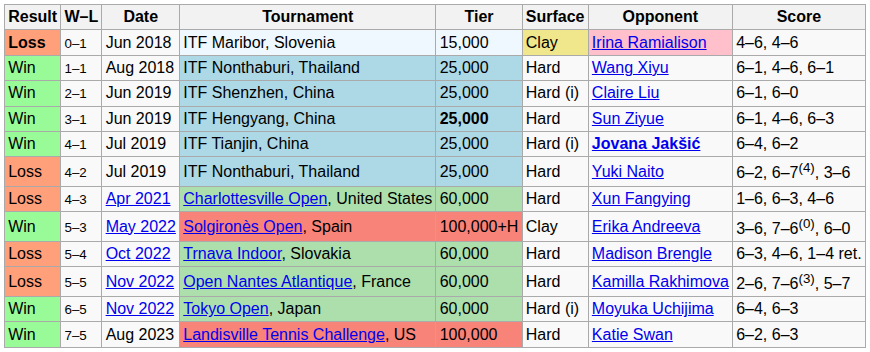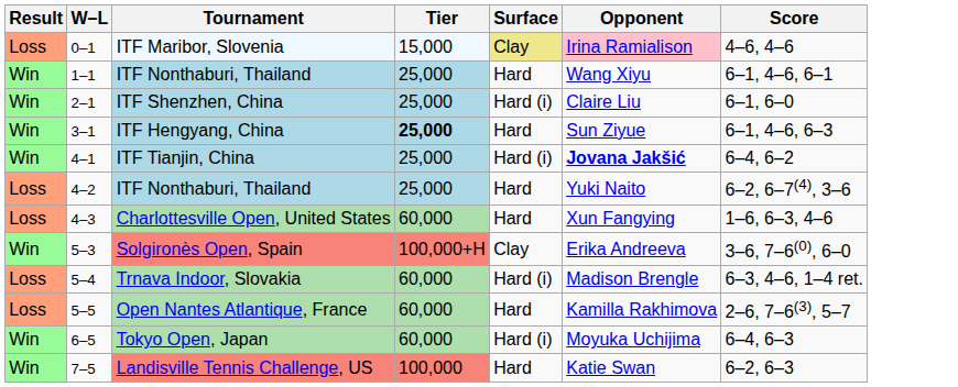 <table class="sortable wikitable">
 <tr>
 <th>Result</th>
 <th class=unsortable>W–L</th>
-<th>Date</th>
 <th>Tournament</th>
 <th>Tier</th>
 <th>Surface</th>
 <th>Opponent</th>
 <th class=unsortable>Score</th>
 </tr>
 <tr>
-<td bgcolor=ffa07a><strong>Loss</strong></td>
+<td bgcolor=ffa07a>Loss</td>
 <td><small>0–1</small></td>
-<td>Jun 2018</td>
 <td bgcolor=#f0f8ff>ITF Maribor, Slovenia</td>
 <td bgcolor=#f0f8ff>15,000</td>
 <td style="background: khaki;">Clay</td>
 <td style="background: pink;"> <a href='#'>Irina Ramialison</a></td>
 <td>4–6, 4–6</td>
 </tr>
 <tr>
 <td bgcolor=98fb98>Win</td>
 <td><small>1–1</small></td>
-<td>Aug 2018</td>
 <td bgcolor=lightblue>ITF Nonthaburi, Thailand</td>
 <td bgcolor=lightblue>25,000</td>
 <td>Hard</td>
 <td> <a href='#'>Wang Xiyu</a></td>
 <td>6–1, 4–6, 6–1</td>
 </tr>
 <tr>
 <td bgcolor=98fb98>Win</td>
 <td><small>2–1</small></td>
-<td>Jun 2019</td>
 <td bgcolor=lightblue>ITF Shenzhen, China</td>
 <td bgcolor=lightblue>25,000</td>
 <td>Hard (i)</td>
 <td> <a href='#'>Claire Liu</a></td>
 <td>6–1, 6–0</td>
 </tr>
 <tr>
 <td bgcolor=98fb98>Win</td>
 <td><small>3–1</small></td>
-<td>Jun 2019</td>
 <td bgcolor=lightblue>ITF Hengyang, China</td>
 <td bgcolor=lightblue><strong>25,000</strong></td>
 <td>Hard</td>
 <td> <a href='#'>Sun Ziyue</a></td>
 <td>6–1, 4–6, 6–3</td>
 </tr>
 <tr>
 <td bgcolor=98fb98>Win</td>
 <td><small>4–1</small></td>
-<td>Jul 2019</td>
 <td bgcolor=lightblue>ITF Tianjin, China</td>
 <td bgcolor=lightblue>25,000</td>
 <td>Hard (i)</td>
 <td><strong> <a href='#'>Jovana Jakšić</a></strong></td>
 <td>6–4, 6–2</td>
 </tr>
 <tr>
 <td bgcolor=ffa07a>Loss</td>
 <td><small>4–2</small></td>
-<td>Jul 2019</td>
 <td bgcolor=lightblue>ITF Nonthaburi, Thailand</td>
 <td bgcolor=lightblue>25,000</td>
 <td>Hard</td>
 <td> <a href='#'>Yuki Naito</a></td>
 <td>6–2, 6–7<sup>(4)</sup>, 3–6</td>
 </tr>
 <tr>
 <td bgcolor=ffa07a>Loss</td>
 <td><small>4–3</small></td>
-<td><a href='#'>Apr 2021</a></td>
 <td bgcolor=addfad><a href='#'>Charlottesville Open</a>, United States</td>
 <td bgcolor=addfad>60,000</td>
 <td>Hard</td>
 <td> <a href='#'>Xun Fangying</a></td>
 <td>1–6, 6–3, 4–6</td>
 </tr>
 <tr>
 <td bgcolor=98fb98>Win</td>
 <td><small>5–3</small></td>
-<td><a href='#'>May 2022</a></td>
 <td bgcolor=f88379><a href='#'>Solgironès Open</a>, Spain</td>
 <td bgcolor=f88379>100,000+H</td>
 <td>Clay</td>
 <td> <a href='#'>Erika Andreeva</a></td>
 <td>3–6, 7–6<sup>(0)</sup>, 6–0</td>
 </tr>
 <tr>
 <td bgcolor=ffa07a>Loss</td>
 <td><small>5–4</small></td>
-<td><a href='#'>Oct 2022</a></td>
 <td bgcolor=addfad><a href='#'>Trnava Indoor</a>, Slovakia</td>
 <td bgcolor=addfad>60,000</td>
-<td>Hard</td>
+<td>Hard (i)</td>
 <td> <a href='#'>Madison Brengle</a></td>
 <td>6–3, 4–6, 1–4 ret.</td>
 </tr>
 <tr>
 <td bgcolor=ffa07a>Loss</td>
 <td><small>5–5</small></td>
-<td><a href='#'>Nov 2022</a></td>
 <td bgcolor=addfad><a href='#'>Open Nantes Atlantique</a>, France</td>
 <td bgcolor=addfad>60,000</td>
 <td>Hard</td>
 <td> <a href='#'>Kamilla Rakhimova</a></td>
 <td>2–6, 7–6<sup>(3)</sup>, 5–7</td>
 </tr>
 <tr>
 <td bgcolor=#98fb98>Win</td>
 <td><small>6–5</small></td>
-<td><a href='#'>Nov 2022</a></td>
 <td bgcolor=addfad><a href='#'>Tokyo Open</a>, Japan</td>
 <td bgcolor=addfad>60,000</td>
 <td>Hard (i)</td>
 <td> <a href='#'>Moyuka Uchijima</a></td>
 <td>6–4, 6–3</td>
 </tr>
 <tr>
 <td bgcolor=#98fb98>Win</td>
 <td><small>7–5</small></td>
-<td>Aug 2023</td>
 <td bgcolor=f88379><a href='#'>Landisville Tennis Challenge</a>, US</td>
 <td bgcolor=f88379>100,000</td>
 <td>Hard</td>
 <td> <a href='#'>Katie Swan</a></td>
 <td>6–2, 6–3</td>
 </tr>
 </table>
